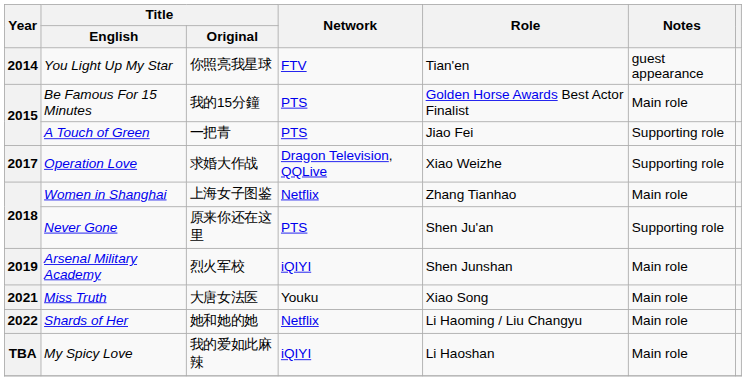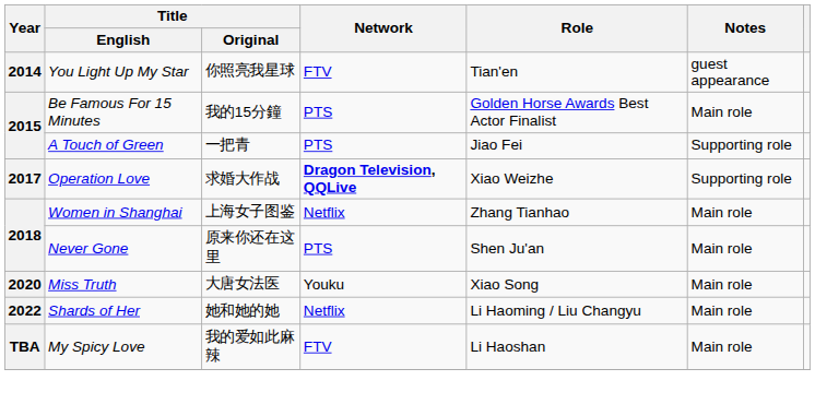 <table class="wikitable sortable plainrowheaders">
 <tr>
 <th scope="col" rowspan="2">Year</th>
 <th scope="col" colspan="2">Title</th>
 <th scope="col" rowspan="2">Network</th>
 <th scope="col" rowspan="2">Role</th>
 <th scope="col" rowspan="2">Notes</th>
 <th scope="col" rowspan="2" class="unsortable"></th>
 </tr>
 <tr>
 <th scope="col">English</th>
 <th scope="col">Original</th>
 </tr>
 <tr>
 <th scope="row" rowspan="1">2014</th>
 <td><em>You Light Up My Star</em></td>
 <td>你照亮我星球</td>
 <td><a href='#'>FTV</a></td>
 <td>Tian'en</td>
 <td>guest appearance</td>
 <td></td>
 </tr>
 <tr>
 <th scope="row" rowspan="2">2015</th>
 <td><em>Be Famous For 15 Minutes</em></td>
 <td>我的15分鐘</td>
 <td><a href='#'>PTS</a></td>
 <td><a href='#'>Golden Horse Awards</a> Best Actor Finalist</td>
 <td>Main role</td>
 <td></td>
 </tr>
 <tr>
 <td><em><a href='#'>A Touch of Green</a></em></td>
 <td>一把青</td>
 <td><a href='#'>PTS</a></td>
 <td>Jiao Fei</td>
 <td>Supporting role</td>
 <td></td>
 </tr>
 <tr>
 <th scope="row">2017</th>
 <td><em><a href='#'>Operation Love</a></em></td>
 <td>求婚大作战</td>
-<td><a href='#'>Dragon Television</a>, <a href='#'>QQLive</a></td>
+<td><strong><a href='#'>Dragon Television</a>, <a href='#'>QQLive</a></strong></td>
 <td>Xiao Weizhe</td>
 <td>Supporting role</td>
 <td></td>
 </tr>
 <tr>
 <th rowspan="2"scope="row">2018</th>
 <td><em><a href='#'>Women in Shanghai</a></em></td>
 <td>上海女子图鉴</td>
 <td><a href='#'>Netflix</a></td>
 <td>Zhang Tianhao</td>
 <td>Main role</td>
 <td></td>
 </tr>
 <tr>
 <td><em><a href='#'>Never Gone</a></em></td>
 <td>原来你还在这里</td>
 <td><a href='#'>PTS</a></td>
 <td>Shen Ju'an</td>
-<td>Supporting role</td>
-<td></td>
-</tr>
-<tr>
-<th scope="row">2019</th>
-<td><em><a href='#'>Arsenal Military Academy</a></em></td>
-<td>烈火军校</td>
-<td><a href='#'>iQIYI</a></td>
-<td>Shen Junshan</td>
 <td>Main role</td>
 <td></td>
 </tr>
 <tr>
-<th rowspan="1"scope="row">2021</th>
+<th rowspan="1"scope="row">2020</th>
 <td><em><a href='#'>Miss Truth</a></em></td>
 <td>大唐女法医</td>
 <td>Youku</td>
 <td>Xiao Song</td>
 <td>Main role</td>
 <td></td>
 </tr>
 <tr>
 <th scope="row">2022</th>
 <td><em><a href='#'>Shards of Her</a></em></td>
 <td>她和她的她</td>
 <td><a href='#'>Netflix</a></td>
 <td>Li Haoming / Liu Changyu</td>
 <td>Main role</td>
 <td></td>
 </tr>
 <tr>
 <th scope="row">TBA</th>
 <td><em>My Spicy Love</em></td>
 <td>我的爱如此麻辣</td>
-<td><a href='#'>iQIYI</a></td>
+<td><a href='#'>FTV</a></td>
 <td>Li Haoshan</td>
 <td>Main role</td>
 <td></td>
 </tr>
 <tr>
 </tr>
 </table>
